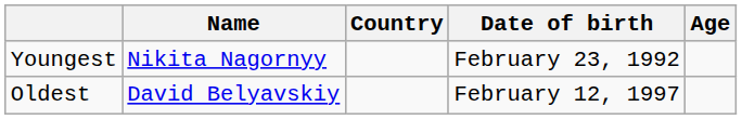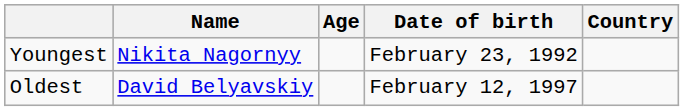 <table class="wikitable">
 <tr>
 <th></th>
 <th>Name</th>
+<th>Age</th>
+<th>Date of birth</th>
 <th>Country</th>
-<th>Date of birth</th>
-<th>Age</th>
 </tr>
 <tr>
 <td>Youngest</td>
 <td><a href='#'>Nikita Nagornyy</a></td>
 <td></td>
 <td>February 23, 1992</td>
 <td></td>
 </tr>
 <tr>
 <td>Oldest</td>
 <td><a href='#'>David Belyavskiy</a></td>
 <td></td>
 <td>February 12, 1997</td>
 <td></td>
 </tr>
 </table>
